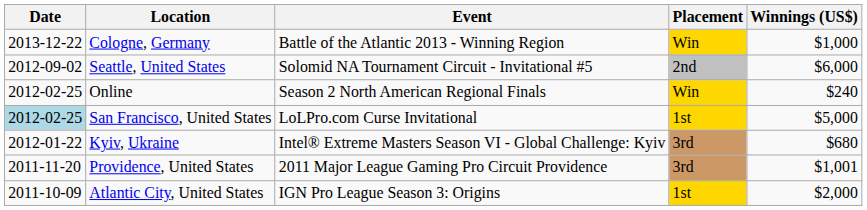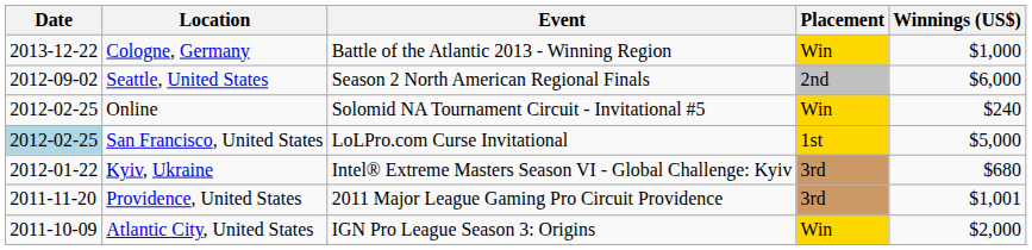 <table class="wikitable sortable">
 <tr>
 <th>Date</th>
 <th>Location</th>
 <th>Event</th>
 <th>Placement</th>
 <th>Winnings (US$)</th>
 </tr>
 <tr>
 <td>2013-12-22</td>
 <td><a href='#'>Cologne</a>, <a href='#'>Germany</a></td>
 <td>Battle of the Atlantic 2013 - Winning Region</td>
 <td bgcolor="gold">Win</td>
 <td style="text-align:right;">$1,000</td>
 </tr>
 <tr>
 <td>2012-09-02</td>
 <td><a href='#'>Seattle</a>, <a href='#'>United States</a></td>
-<td>Solomid NA Tournament Circuit - Invitational #5</td>
+<td>Season 2 North American Regional Finals</td>
 <td bgcolor="silver">2nd</td>
 <td style="text-align:right;">$6,000</td>
 </tr>
 <tr>
 <td>2012-02-25</td>
 <td>Online</td>
-<td>Season 2 North American Regional Finals</td>
+<td>Solomid NA Tournament Circuit - Invitational #5</td>
 <td bgcolor="gold">Win</td>
 <td style="text-align:right;">$240</td>
 </tr>
 <tr>
 <td style="background: lightblue;">2012-02-25</td>
 <td><a href='#'>San Francisco</a>, United States</td>
 <td>LoLPro.com Curse Invitational</td>
 <td bgcolor="gold">1st</td>
 <td style="text-align:right;">$5,000</td>
 </tr>
 <tr>
 <td>2012-01-22</td>
 <td><a href='#'>Kyiv</a>, <a href='#'>Ukraine</a></td>
 <td>Intel® Extreme Masters Season VI - Global Challenge: Kyiv</td>
 <td bgcolor="#CC9966">3rd</td>
 <td style="text-align:right;">$680</td>
 </tr>
 <tr>
 <td>2011-11-20</td>
 <td><a href='#'>Providence</a>, United States</td>
 <td>2011 Major League Gaming Pro Circuit Providence</td>
 <td bgcolor="#CC9966">3rd</td>
 <td style="text-align:right;">$1,001</td>
 </tr>
 <tr>
 <td>2011-10-09</td>
 <td><a href='#'>Atlantic City</a>, United States</td>
 <td>IGN Pro League Season 3: Origins</td>
-<td bgcolor="gold">1st</td>
+<td bgcolor="gold">Win</td>
 <td style="text-align:right;">$2,000</td>
 </tr>
 </table>
